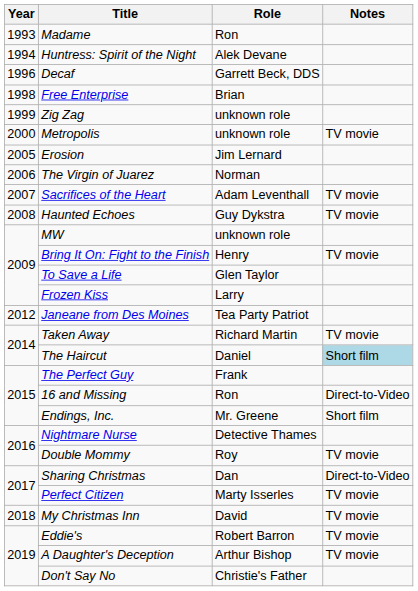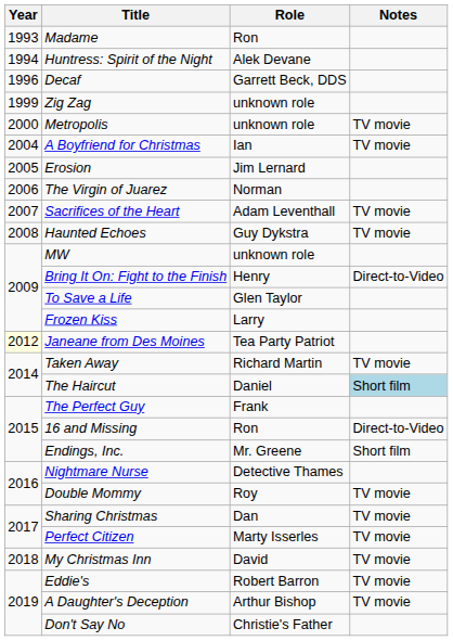 <table class="wikitable">
 <tr>
 <th>Year</th>
 <th>Title</th>
 <th>Role</th>
 <th>Notes</th>
 </tr>
 <tr>
 <td>1993</td>
 <td><em>Madame</em></td>
 <td>Ron</td>
 <td></td>
 </tr>
 <tr>
 <td>1994</td>
 <td><em>Huntress: Spirit of the Night</em></td>
 <td>Alek Devane</td>
 <td></td>
 </tr>
 <tr>
 <td>1996</td>
 <td><em>Decaf</em></td>
 <td>Garrett Beck, DDS</td>
 <td></td>
 </tr>
 <tr>
-<td>1998</td>
-<td><em><a href='#'>Free Enterprise</a></em></td>
-<td>Brian</td>
-<td></td>
-</tr>
-<tr>
 <td>1999</td>
 <td><em>Zig Zag</em></td>
 <td>unknown role</td>
 <td></td>
 </tr>
 <tr>
 <td>2000</td>
 <td><em>Metropolis</em></td>
 <td>unknown role</td>
+<td>TV movie</td>
+</tr>
+<tr>
+<td>2004</td>
+<td><em><a href='#'>A Boyfriend for Christmas</a></em></td>
+<td>Ian</td>
 <td>TV movie</td>
 </tr>
 <tr>
 <td>2005</td>
 <td><em>Erosion</em></td>
 <td>Jim Lernard</td>
 <td></td>
 </tr>
 <tr>
 <td>2006</td>
 <td><em>The Virgin of Juarez</em></td>
 <td>Norman</td>
 <td></td>
 </tr>
 <tr>
 <td>2007</td>
 <td><em><a href='#'>Sacrifices of the Heart</a></em></td>
 <td>Adam Leventhall</td>
 <td>TV movie</td>
 </tr>
 <tr>
 <td>2008</td>
 <td><em>Haunted Echoes</em></td>
 <td>Guy Dykstra</td>
 <td>TV movie</td>
 </tr>
 <tr>
 <td rowspan="4">2009</td>
 <td><em>MW</em></td>
 <td>unknown role</td>
 <td></td>
 </tr>
 <tr>
 <td><em><a href='#'>Bring It On: Fight to the Finish</a></em></td>
 <td>Henry</td>
-<td>TV movie</td>
+<td>Direct-to-Video</td>
 </tr>
 <tr>
 <td><em><a href='#'>To Save a Life</a></em></td>
 <td>Glen Taylor</td>
 <td></td>
 </tr>
 <tr>
 <td><em><a href='#'>Frozen Kiss</a></em></td>
 <td>Larry</td>
 <td></td>
 </tr>
 <tr>
-<td>2012</td>
+<td style="background: lightyellow;">2012</td>
 <td><em><a href='#'>Janeane from Des Moines</a></em></td>
 <td>Tea Party Patriot</td>
 <td></td>
 </tr>
 <tr>
 <td rowspan="2">2014</td>
 <td><em>Taken Away</em></td>
 <td>Richard Martin</td>
 <td>TV movie</td>
 </tr>
 <tr>
 <td><em>The Haircut</em></td>
 <td>Daniel</td>
 <td style="background: lightblue;">Short film</td>
 </tr>
 <tr>
 <td rowspan="3">2015</td>
 <td><em><a href='#'>The Perfect Guy</a></em></td>
 <td>Frank</td>
 <td></td>
 </tr>
 <tr>
 <td><em>16 and Missing</em></td>
 <td>Ron</td>
 <td>Direct-to-Video</td>
 </tr>
 <tr>
 <td><em>Endings, Inc.</em></td>
 <td>Mr. Greene</td>
 <td>Short film</td>
 </tr>
 <tr>
 <td rowspan="2">2016</td>
 <td><em><a href='#'>Nightmare Nurse</a></em></td>
 <td>Detective Thames</td>
 <td></td>
 </tr>
 <tr>
 <td><em>Double Mommy</em></td>
 <td>Roy</td>
 <td>TV movie</td>
 </tr>
 <tr>
 <td rowspan="2">2017</td>
 <td><em>Sharing Christmas</em></td>
 <td>Dan</td>
-<td>Direct-to-Video</td>
+<td>TV movie</td>
 </tr>
 <tr>
 <td><em><a href='#'>Perfect Citizen</a></em></td>
 <td>Marty Isserles</td>
 <td>TV movie</td>
 </tr>
 <tr>
 <td>2018</td>
 <td><em>My Christmas Inn</em></td>
 <td>David</td>
 <td>TV movie</td>
 </tr>
 <tr>
 <td rowspan="3">2019</td>
 <td><em>Eddie's</em></td>
 <td>Robert Barron</td>
 <td>TV movie</td>
 </tr>
 <tr>
 <td><em>A Daughter's Deception</em></td>
 <td>Arthur Bishop</td>
 <td>TV movie</td>
 </tr>
 <tr>
 <td><em>Don't Say No</em></td>
 <td>Christie's Father</td>
 <td></td>
 </tr>
 </table>
